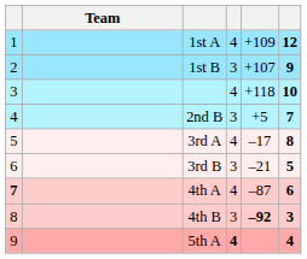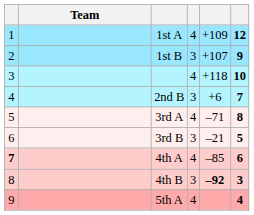 <table class="wikitable" style="font-size: 95%; text-align: center;">
 <tr>
 <th width=12 style="padding:2px;"></th>
 <th width=155>Team</th>
 <th></th>
 <th></th>
 <th width=28></th>
 <th></th>
 </tr>
 <tr bgcolor=#99e7ff>
 <td style="padding:2px;">1</td>
 <td style="text-align:left;"></td>
 <td>1st A</td>
 <td>4</td>
 <td>+109</td>
 <td><strong>12</strong></td>
 </tr>
 <tr bgcolor=#99e7ff>
 <td style="padding:2px;">2</td>
 <td style="text-align:left;"></td>
 <td>1st B</td>
 <td>3</td>
 <td>+107</td>
 <td><strong>9</strong></td>
 </tr>
 <tr bgcolor=#b4f4ff>
 <td style="padding:2px;">3</td>
 <td style="text-align:left;"></td>
 <td></td>
 <td>4</td>
 <td>+118</td>
 <td><strong>10</strong></td>
 </tr>
 <tr bgcolor=#b4f4ff>
 <td style="padding:2px;">4</td>
 <td style="text-align:left;"></td>
 <td>2nd B</td>
 <td>3</td>
-<td>+5</td>
+<td>+6</td>
 <td><strong>7</strong></td>
 </tr>
 <tr bgcolor=#ffeeee>
 <td style="padding:2px;">5</td>
 <td style="text-align:left;"></td>
 <td>3rd A</td>
 <td>4</td>
-<td>–17</td>
+<td>–71</td>
 <td><strong>8</strong></td>
 </tr>
 <tr bgcolor=#ffeeee>
 <td style="padding:2px;">6</td>
 <td style="text-align:left;"></td>
 <td>3rd B</td>
 <td>3</td>
 <td>–21</td>
 <td><strong>5</strong></td>
 </tr>
 <tr bgcolor=#ffcccc>
 <td style="padding:2px;"><strong>7</strong></td>
 <td style="text-align:left;"></td>
 <td>4th A</td>
 <td>4</td>
-<td>–87</td>
+<td>–85</td>
 <td><strong>6</strong></td>
 </tr>
 <tr bgcolor=#ffcccc>
 <td style="padding:2px;">8</td>
 <td style="text-align:left;"></td>
 <td>4th B</td>
 <td>3</td>
 <td><strong>–92</strong></td>
 <td><strong>3</strong></td>
 </tr>
 <tr bgcolor=#ffaaaa>
 <td style="padding:2px;">9</td>
 <td style="text-align:left;"></td>
 <td>5th A</td>
-<td><strong>4</strong></td>
+<td>4</td>
 <td></td>
 <td><strong>4</strong></td>
 </tr>
 </table>
